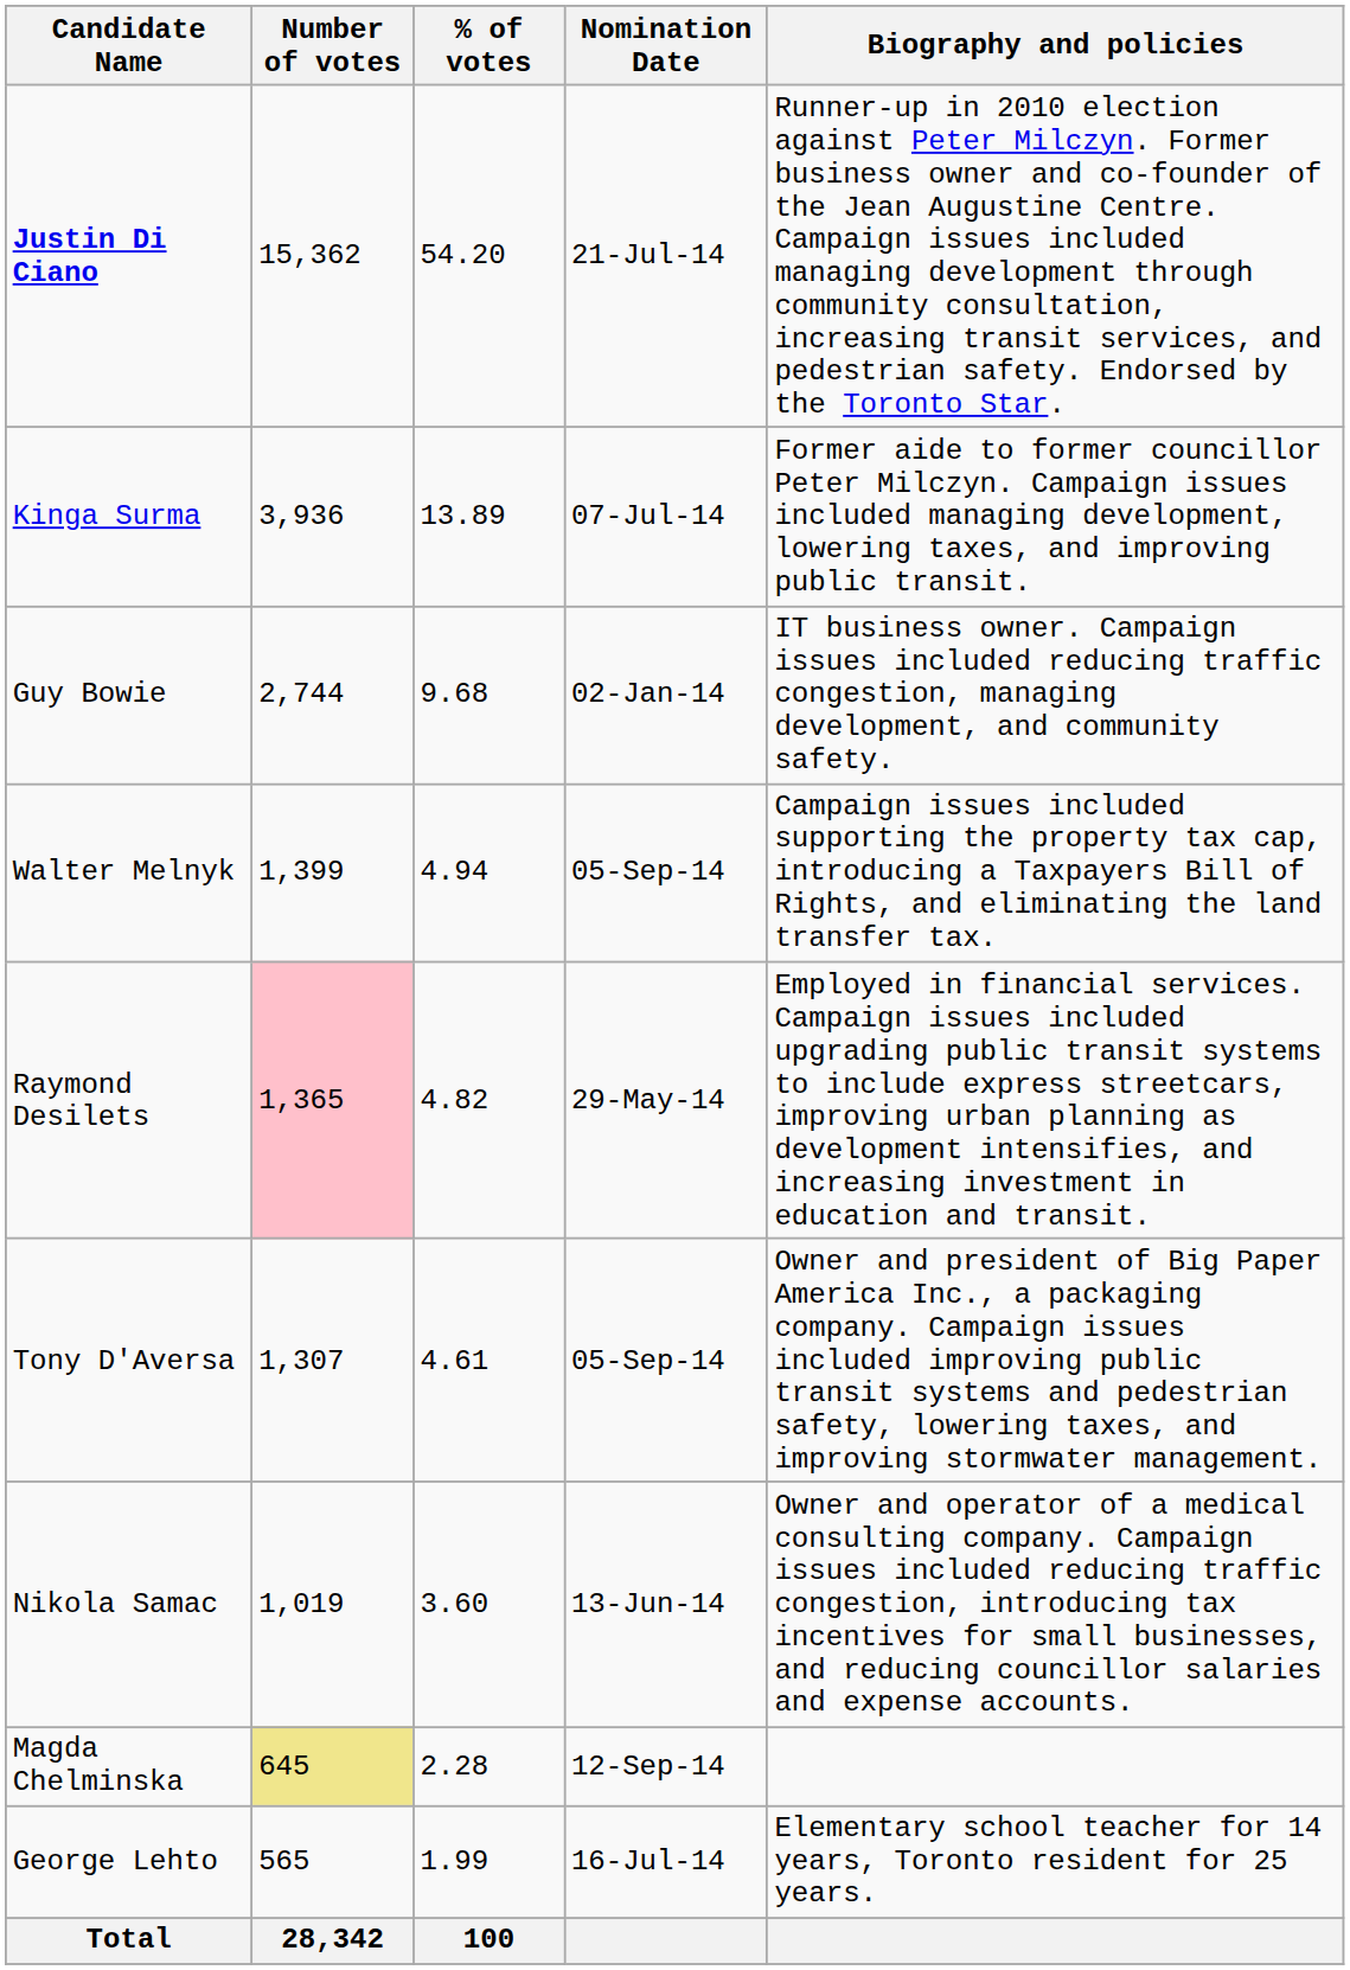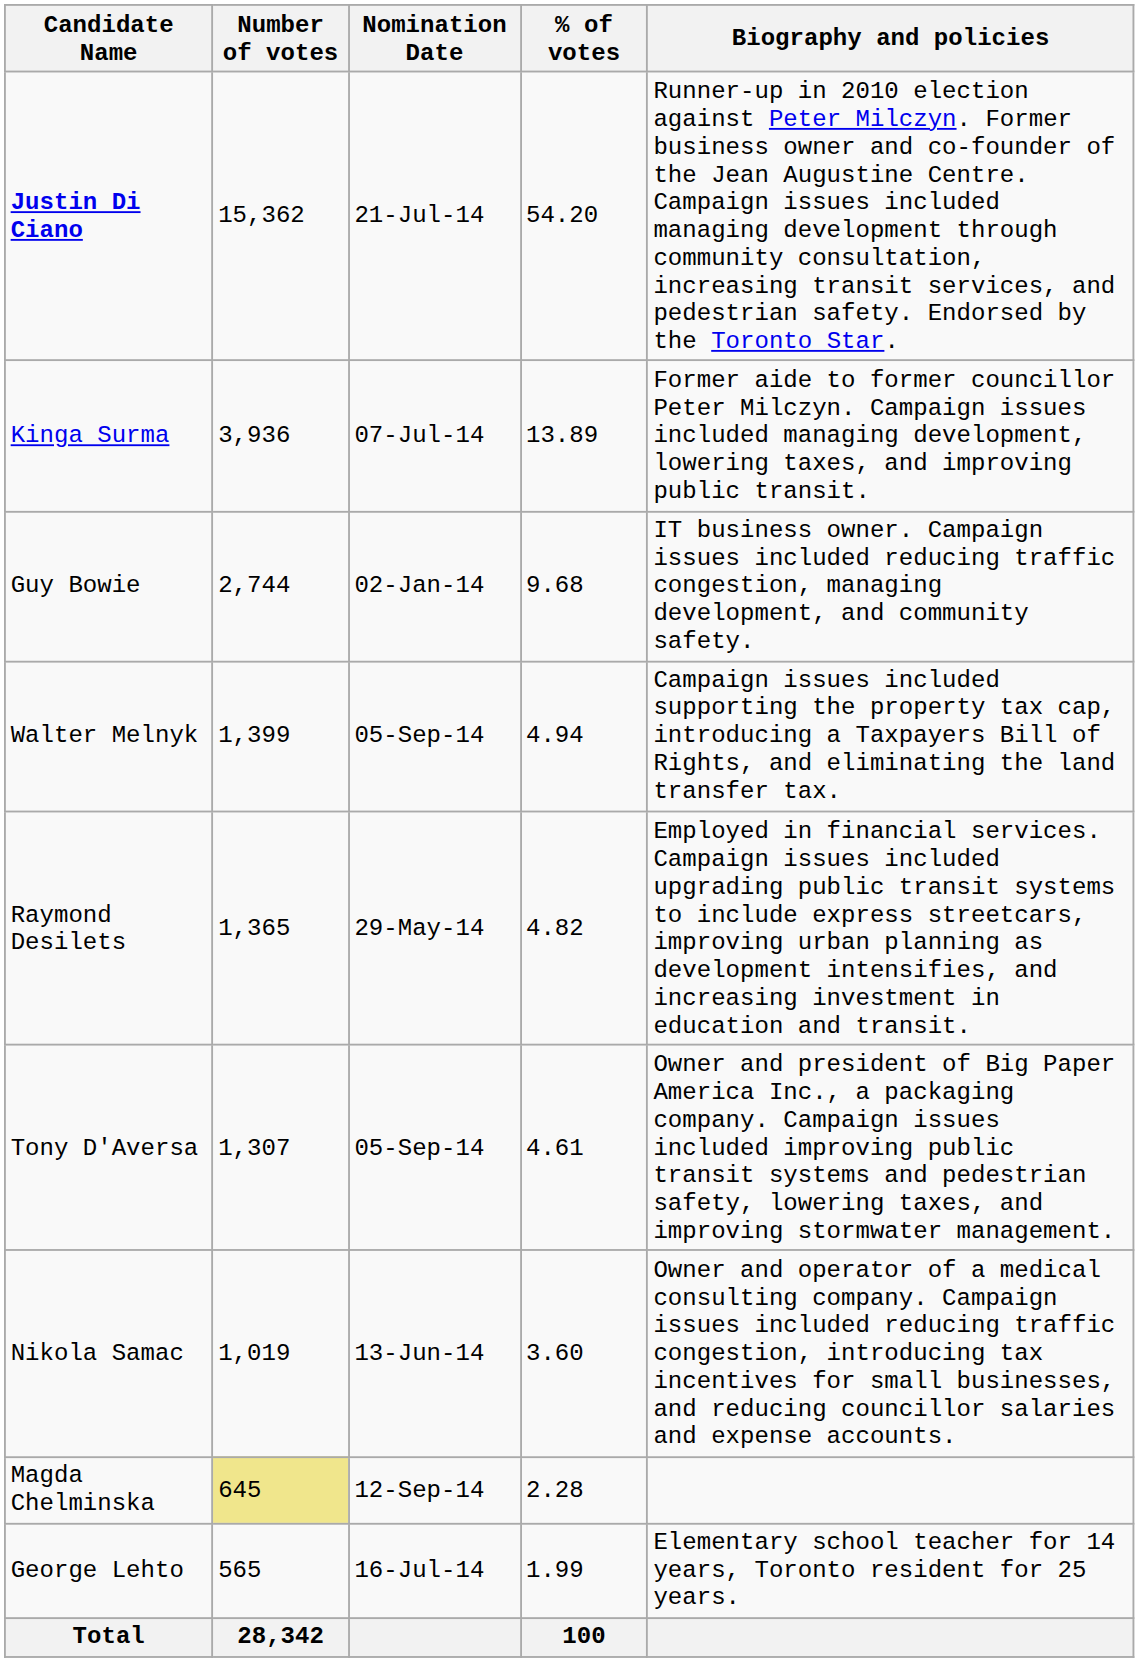 <table class="wikitable">
 <tr>
 <th scope="col" style="width: 150px;">Candidate Name</th>
 <th scope="col" style="width: 100px;">Number of votes</th>
+<th scope="col" style="width: 100px;">Nomination Date</th>
 <th scope="col" style="width: 100px;">% of votes</th>
-<th scope="col" style="width: 100px;">Nomination Date</th>
 <th scope="col" style="width: 500px;">Biography and policies</th>
 </tr>
 <tr>
 <td><strong><a href='#'>Justin Di Ciano</a></strong></td>
 <td>15,362</td>
+<td>21-Jul-14</td>
 <td>54.20</td>
-<td>21-Jul-14</td>
 <td>Runner-up in 2010 election against <a href='#'>Peter Milczyn</a>. Former business owner and co-founder of the Jean Augustine Centre. Campaign issues included managing development through community consultation, increasing transit services, and pedestrian safety. Endorsed by the <a href='#'>Toronto Star</a>.</td>
 </tr>
 <tr>
 <td><a href='#'>Kinga Surma</a></td>
 <td>3,936</td>
+<td>07-Jul-14</td>
 <td>13.89</td>
-<td>07-Jul-14</td>
 <td>Former aide to former councillor Peter Milczyn. Campaign issues included managing development, lowering taxes, and improving public transit.</td>
 </tr>
 <tr>
 <td>Guy Bowie</td>
 <td>2,744</td>
+<td>02-Jan-14</td>
 <td>9.68</td>
-<td>02-Jan-14</td>
 <td>IT business owner. Campaign issues included reducing traffic congestion, managing development, and community safety.</td>
 </tr>
 <tr>
 <td>Walter Melnyk</td>
 <td>1,399</td>
+<td>05-Sep-14</td>
 <td>4.94</td>
-<td>05-Sep-14</td>
 <td>Campaign issues included supporting the property tax cap, introducing a Taxpayers Bill of Rights, and eliminating the land transfer tax.</td>
 </tr>
 <tr>
 <td>Raymond Desilets</td>
-<td style="background: pink;">1,365</td>
+<td>1,365</td>
+<td>29-May-14</td>
 <td>4.82</td>
-<td>29-May-14</td>
 <td>Employed in financial services. Campaign issues included upgrading public transit systems to include express streetcars, improving urban planning as development intensifies, and increasing investment in education and transit.</td>
 </tr>
 <tr>
 <td>Tony D'Aversa</td>
 <td>1,307</td>
+<td>05-Sep-14</td>
 <td>4.61</td>
-<td>05-Sep-14</td>
 <td>Owner and president of Big Paper America Inc., a packaging company. Campaign issues included improving public transit systems and pedestrian safety, lowering taxes, and improving stormwater management.</td>
 </tr>
 <tr>
 <td>Nikola Samac</td>
 <td>1,019</td>
+<td>13-Jun-14</td>
 <td>3.60</td>
-<td>13-Jun-14</td>
 <td>Owner and operator of a medical consulting company. Campaign issues included reducing traffic congestion, introducing tax incentives for small businesses, and reducing councillor salaries and expense accounts.</td>
 </tr>
 <tr>
 <td>Magda Chelminska</td>
 <td style="background: khaki;">645</td>
+<td>12-Sep-14</td>
 <td>2.28</td>
-<td>12-Sep-14</td>
 <td></td>
 </tr>
 <tr>
 <td>George Lehto</td>
 <td>565</td>
+<td>16-Jul-14</td>
 <td>1.99</td>
-<td>16-Jul-14</td>
 <td>Elementary school teacher for 14 years, Toronto resident for 25 years.</td>
 </tr>
 <tr>
 <th>Total</th>
 <th align=right>28,342</th>
+<th></th>
 <th align=right>100</th>
-<th></th>
 <th></th>
 </tr>
 </table>
